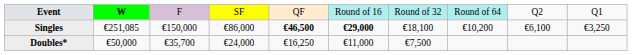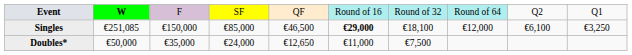 <table class=wikitable style=font-size:90%;text-align:center>
 <tr>
 <td style="width:130px; background:#dfe2e9;"><strong>Event</strong></td>
 <td style="width:80px; background:lime;"><strong>W</strong></td>
 <td style="width:85px; background:thistle;">F</td>
 <td style="width:85px; background:#ff0;">SF</td>
 <td style="width:85px; background:#ffebcd;">QF</td>
 <td style="width:85px; background:#afeeee;">Round of 16</td>
 <td style="width:85px; background:#afeeee;">Round of 32</td>
 <td style="width:85px; background:#afeeee;">Round of 64</td>
 <td width=85>Q2</td>
 <td width=85>Q1</td>
 </tr>
 <tr>
 <td style="background:#ededed;"><strong>Singles</strong></td>
 <td>€251,085</td>
 <td>€150,000</td>
-<td>€86,000</td>
-<td><strong>€46,500</strong></td>
+<td>€85,000</td>
+<td>€46,500</td>
 <td><strong>€29,000</strong></td>
 <td>€18,100</td>
-<td>€10,200</td>
+<td>€12,000</td>
 <td>€6,100</td>
 <td>€3,250</td>
 </tr>
 <tr>
 <td style="background:#ededed;"><strong>Doubles*</strong></td>
 <td>€50,000</td>
-<td>€35,700</td>
+<td>€35,000</td>
 <td>€24,000</td>
-<td>€16,250</td>
+<td>€12,650</td>
 <td>€11,000</td>
 <td>€7,500</td>
 <td></td>
 <td></td>
 <td></td>
 </tr>
 </table>
